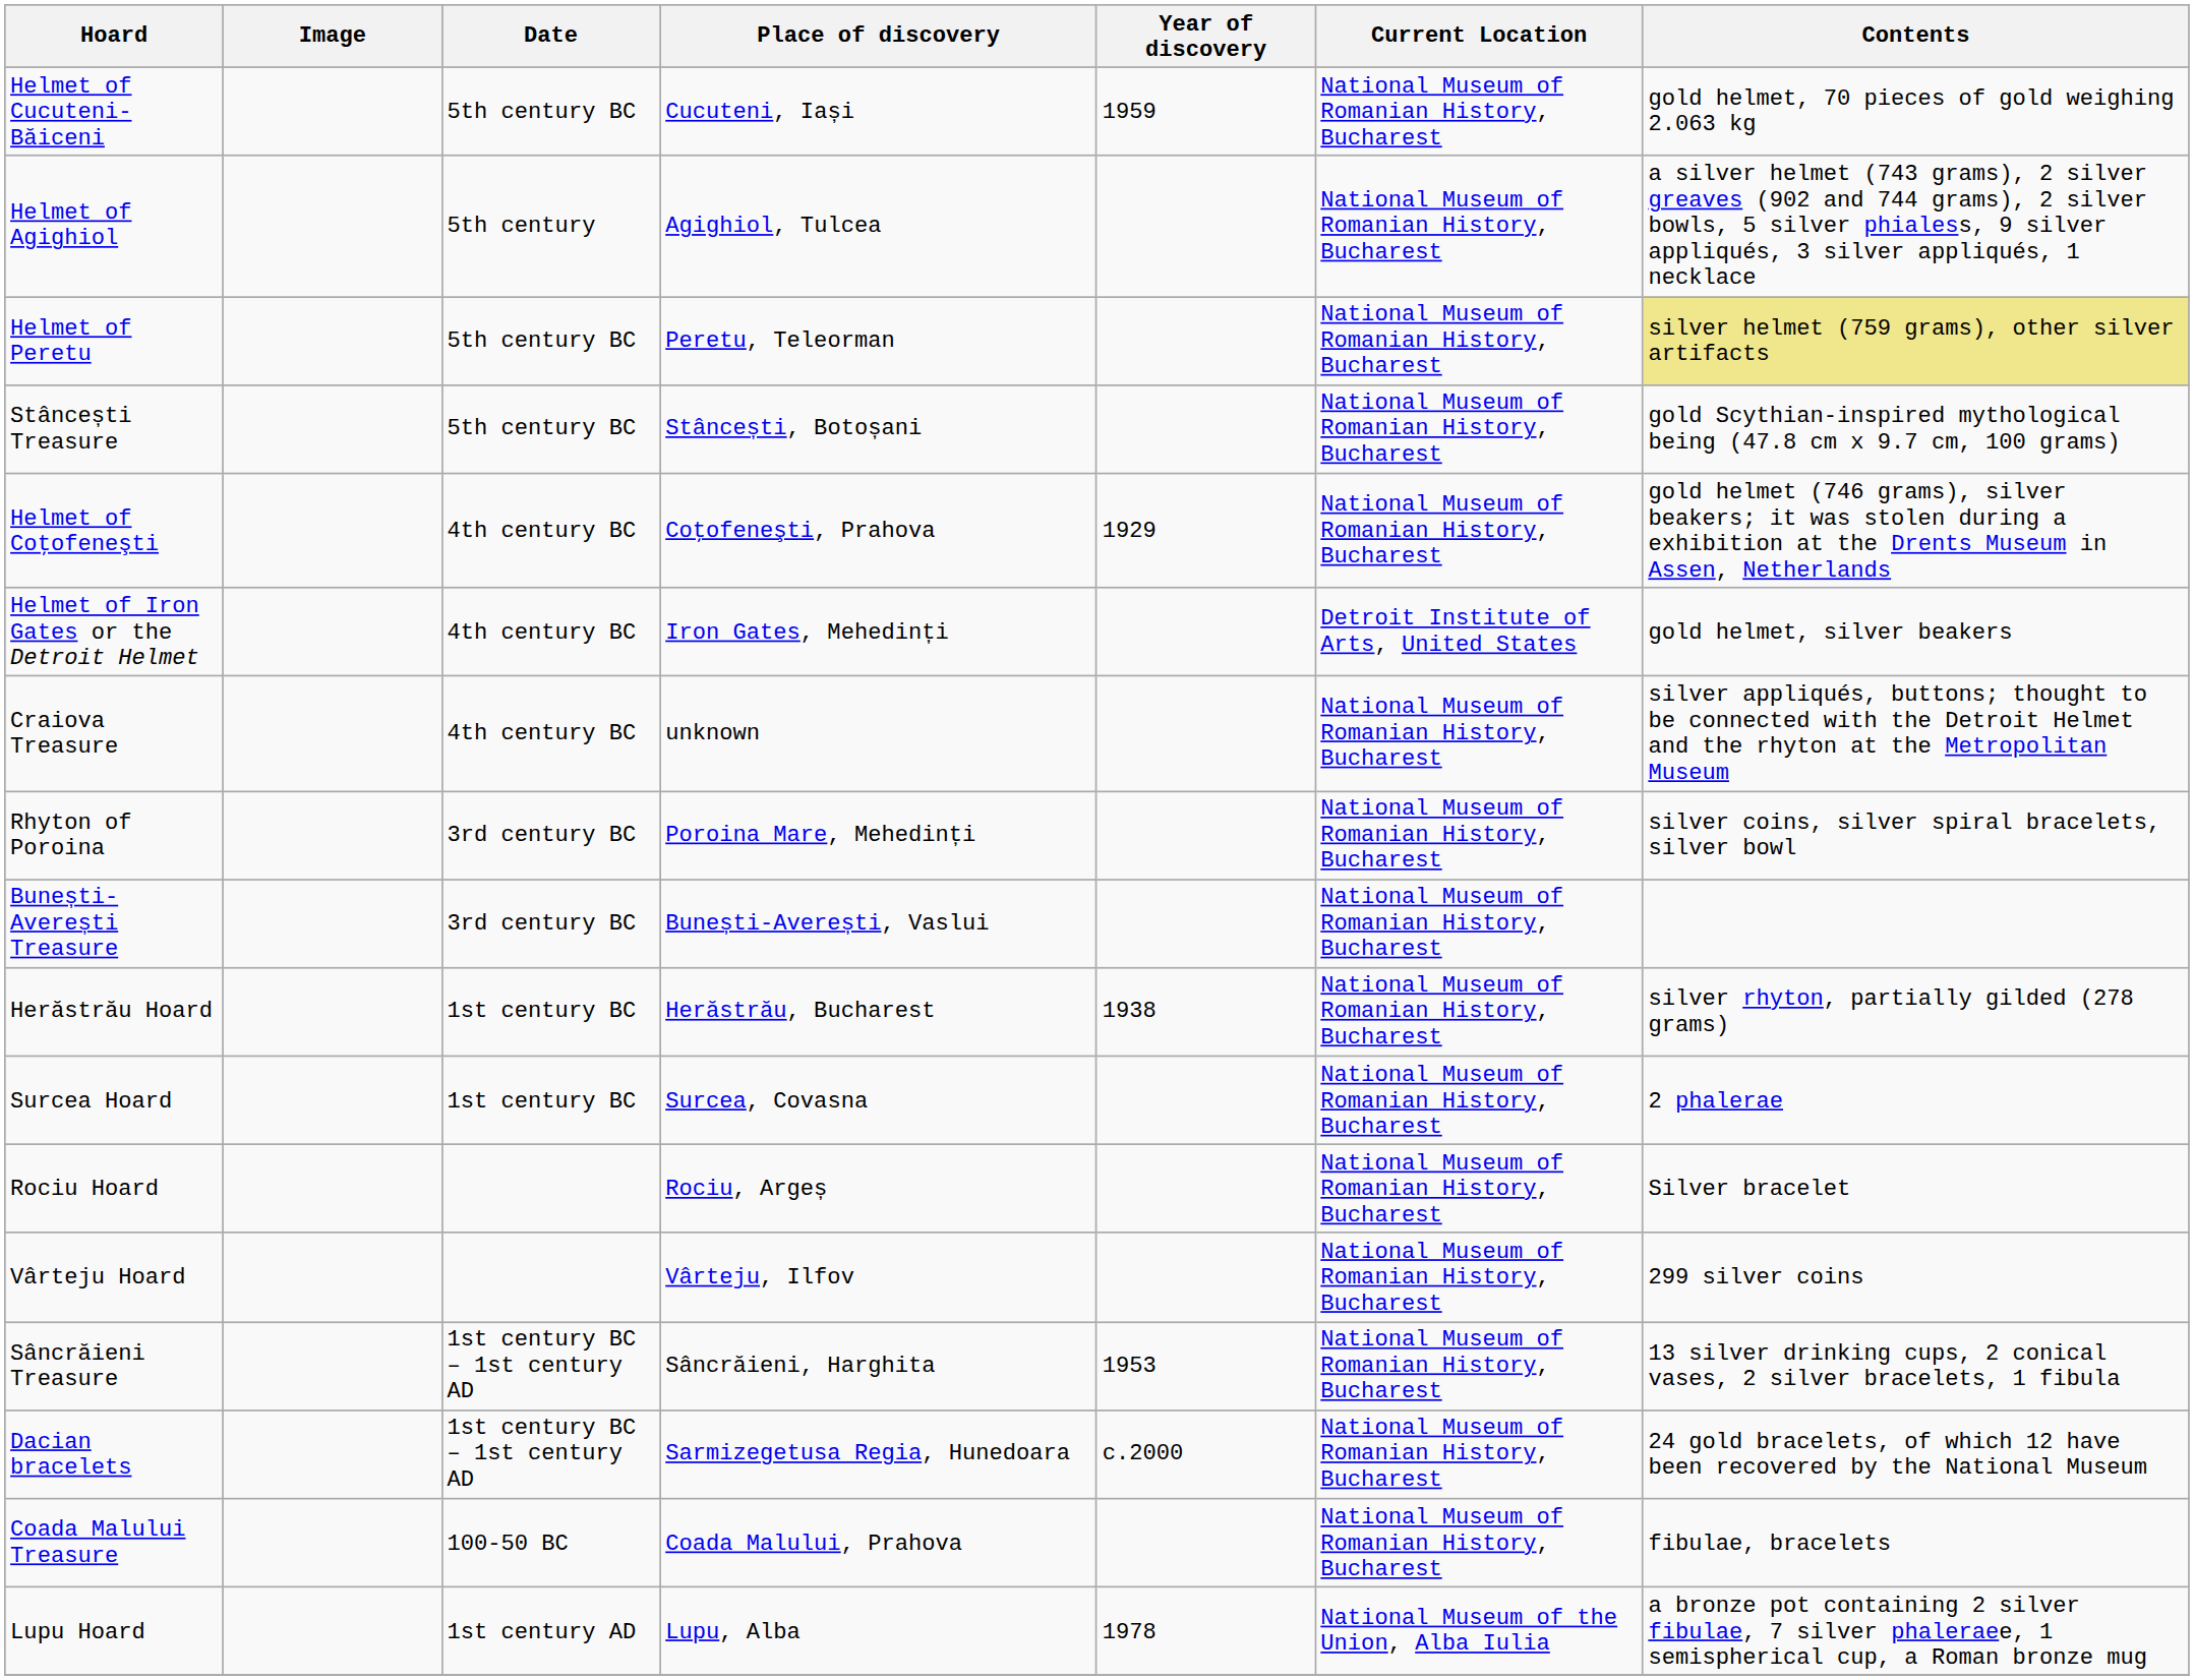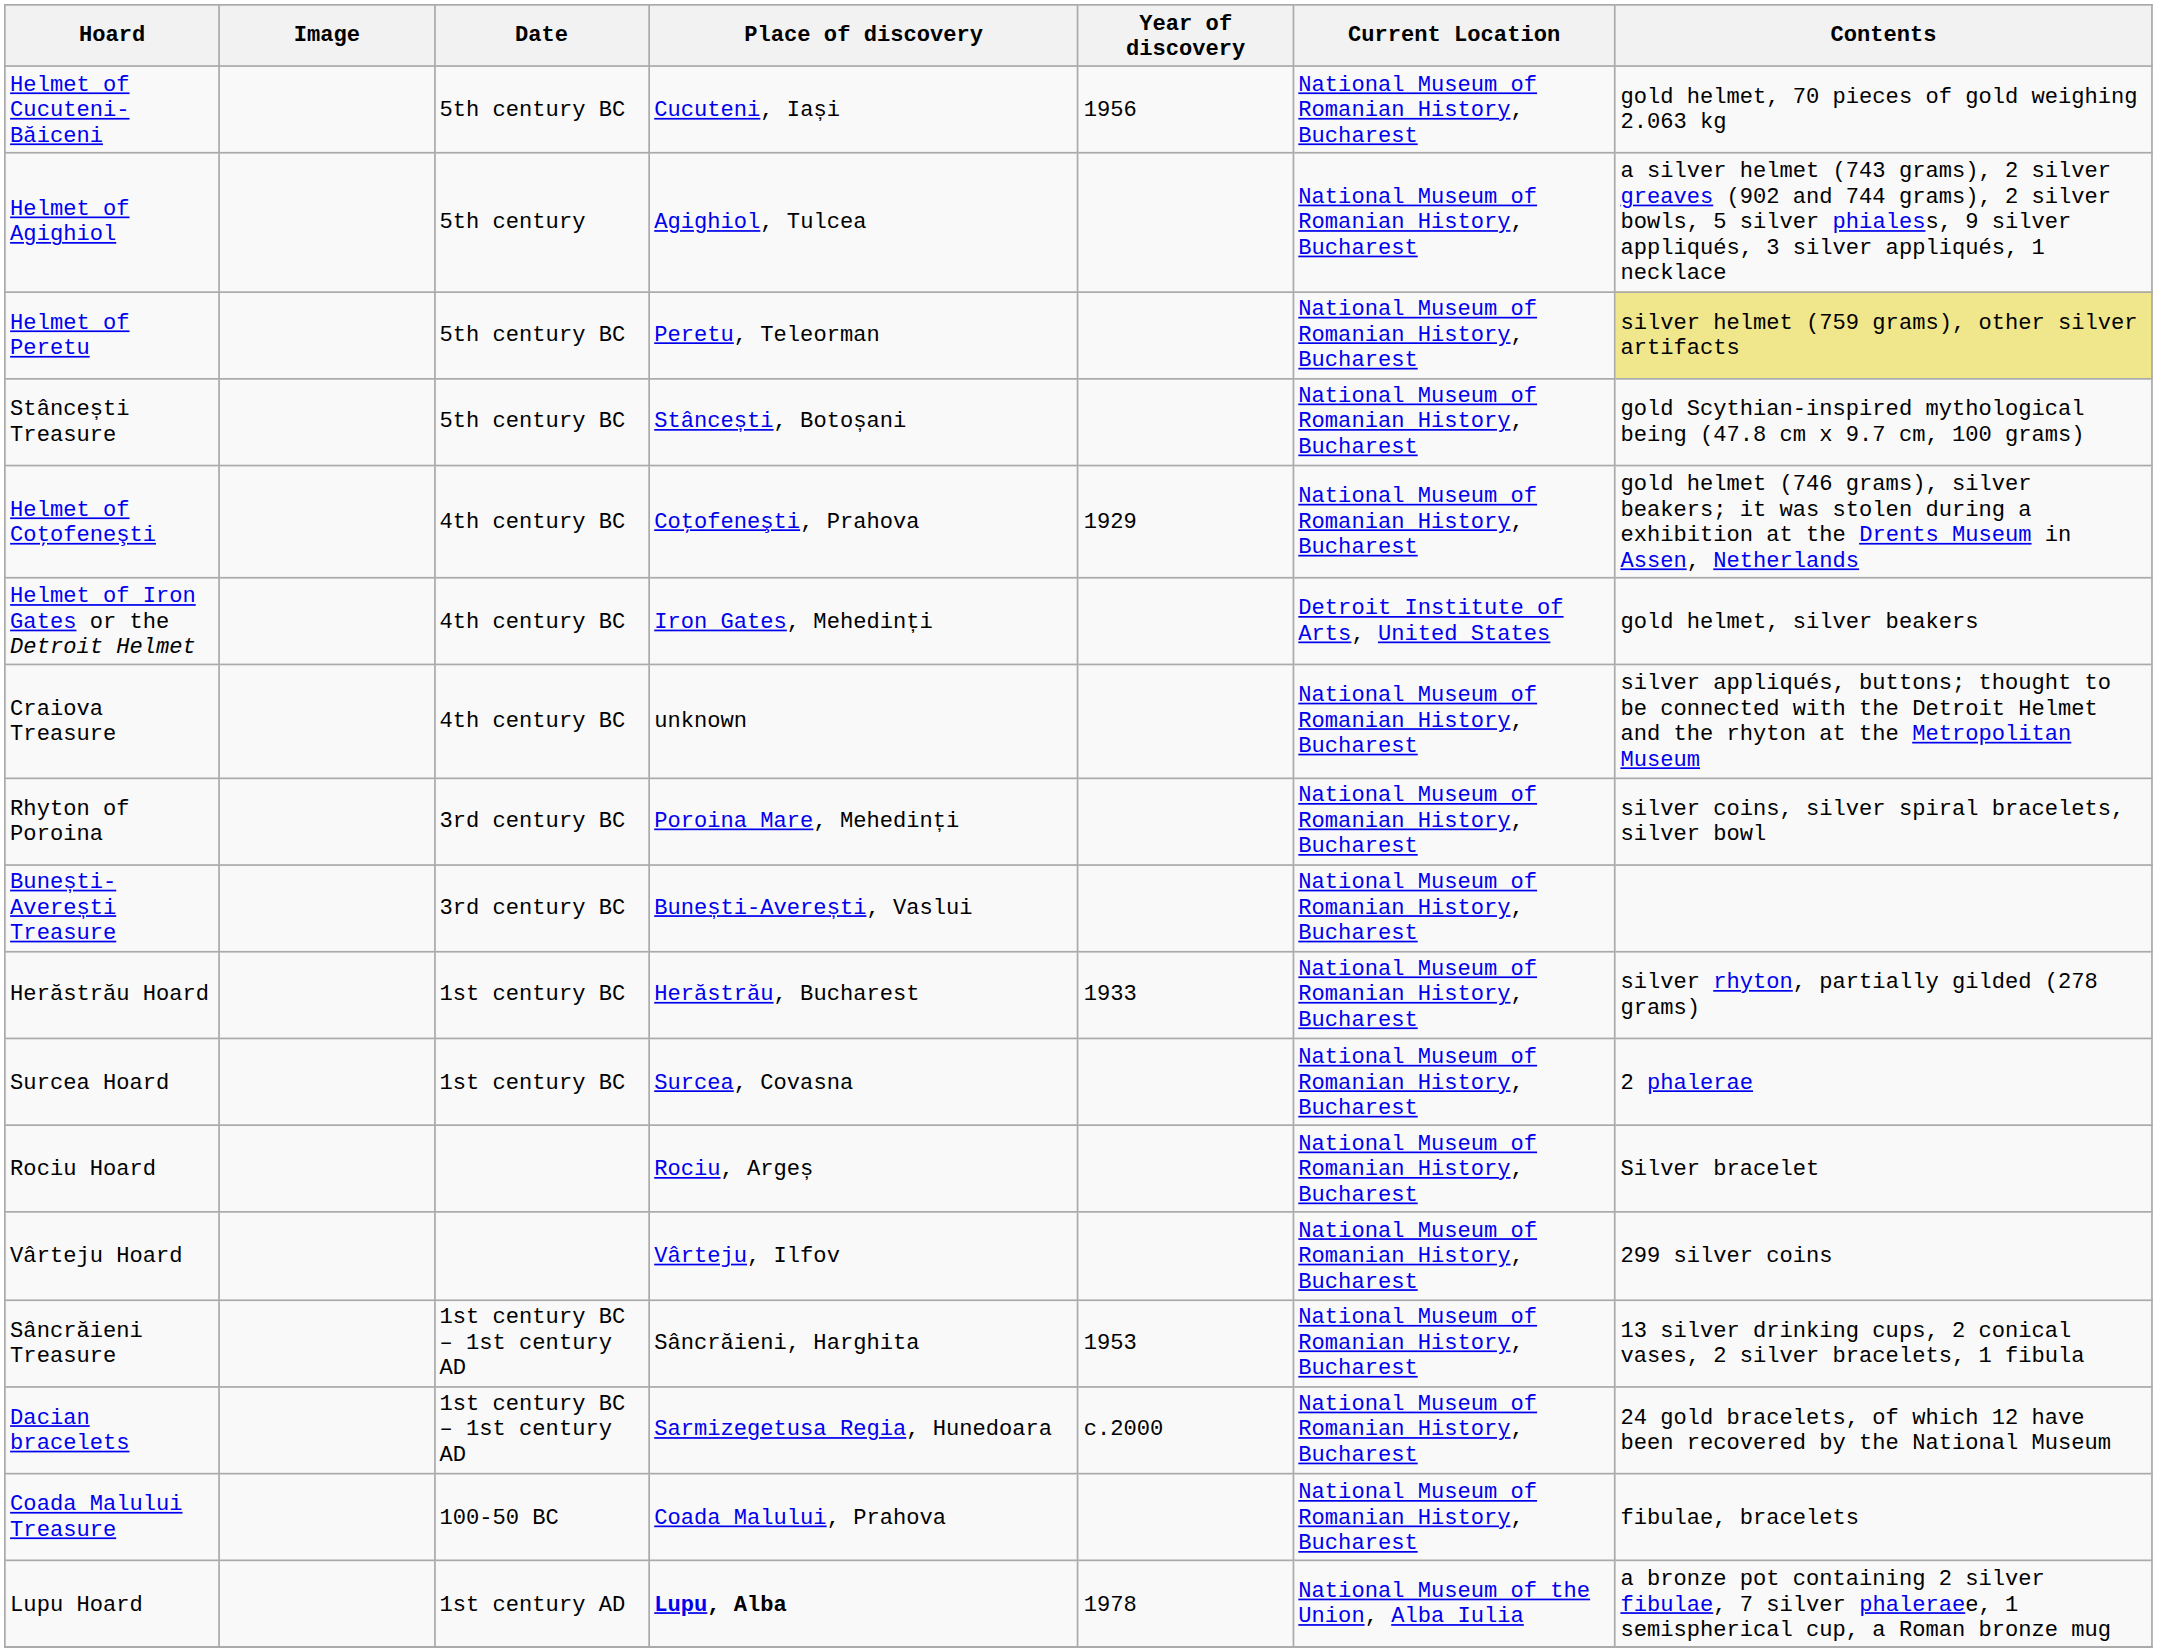 <table class="wikitable sortable" style="width: 100%">
 <tr>
 <th width="10%">Hoard</th>
 <th width="10%">Image</th>
 <th width="10%">Date</th>
 <th width="20%">Place of discovery</th>
 <th width="10%">Year of discovery</th>
 <th width="15%">Current Location</th>
 <th class="unsortable" width="25%">Contents</th>
 </tr>
 <tr>
 <td><a href='#'>Helmet of Cucuteni-Băiceni</a></td>
 <td></td>
 <td>5th century BC</td>
 <td><a href='#'>Cucuteni</a>, Iași</td>
-<td>1959</td>
+<td>1956</td>
 <td><a href='#'>National Museum of Romanian History</a>, <a href='#'>Bucharest</a></td>
 <td>gold helmet, 70 pieces of gold weighing 2.063 kg</td>
 </tr>
 <tr>
 <td><a href='#'>Helmet of Agighiol</a></td>
 <td></td>
 <td>5th century</td>
 <td><a href='#'>Agighiol</a>, Tulcea</td>
 <td></td>
 <td><a href='#'>National Museum of Romanian History</a>, <a href='#'>Bucharest</a></td>
 <td>a silver helmet (743 grams), 2 silver <a href='#'>greaves</a> (902 and 744 grams), 2 silver bowls, 5 silver <a href='#'>phiales</a>s, 9 silver appliqués, 3 silver appliqués, 1 necklace</td>
 </tr>
 <tr>
 <td><a href='#'>Helmet of Peretu</a></td>
 <td></td>
 <td>5th century BC</td>
 <td><a href='#'>Peretu</a>, Teleorman</td>
 <td></td>
 <td><a href='#'>National Museum of Romanian History</a>, <a href='#'>Bucharest</a></td>
 <td style="background: khaki;">silver helmet (759 grams), other silver artifacts</td>
 </tr>
 <tr>
 <td>Stâncești Treasure</td>
 <td></td>
 <td>5th century BC</td>
 <td><a href='#'>Stâncești</a>, Botoșani</td>
 <td></td>
 <td><a href='#'>National Museum of Romanian History</a>, <a href='#'>Bucharest</a></td>
 <td>gold Scythian-inspired mythological being (47.8 cm x 9.7 cm, 100 grams)</td>
 </tr>
 <tr>
 <td><a href='#'>Helmet of Coţofeneşti</a></td>
 <td></td>
 <td>4th century BC</td>
 <td><a href='#'>Coţofeneşti</a>, Prahova</td>
 <td>1929</td>
 <td><a href='#'>National Museum of Romanian History</a>, <a href='#'>Bucharest</a></td>
 <td>gold helmet (746 grams), silver beakers; it was stolen during a exhibition at the <a href='#'>Drents Museum</a> in <a href='#'>Assen</a>, <a href='#'>Netherlands</a></td>
 </tr>
 <tr>
 <td><a href='#'>Helmet of Iron Gates</a> or the <em>Detroit Helmet</em></td>
 <td></td>
 <td>4th century BC</td>
 <td><a href='#'>Iron Gates</a>, Mehedinți</td>
 <td></td>
 <td><a href='#'>Detroit Institute of Arts</a>, <a href='#'>United States</a></td>
 <td>gold helmet, silver beakers</td>
 </tr>
 <tr>
 <td>Craiova Treasure</td>
 <td></td>
 <td>4th century BC</td>
 <td>unknown</td>
 <td></td>
 <td><a href='#'>National Museum of Romanian History</a>, <a href='#'>Bucharest</a></td>
 <td>silver appliqués, buttons; thought to be connected with the Detroit Helmet and the rhyton at the <a href='#'>Metropolitan Museum</a></td>
 </tr>
 <tr>
 <td>Rhyton of Poroina</td>
 <td></td>
 <td>3rd century BC</td>
 <td><a href='#'>Poroina Mare</a>, Mehedinți</td>
 <td></td>
 <td><a href='#'>National Museum of Romanian History</a>, <a href='#'>Bucharest</a></td>
 <td>silver coins, silver spiral bracelets, silver bowl</td>
 </tr>
 <tr>
 <td><a href='#'>Bunești-Averești Treasure</a></td>
 <td></td>
 <td>3rd century BC</td>
 <td><a href='#'>Bunești-Averești</a>, Vaslui</td>
 <td></td>
 <td><a href='#'>National Museum of Romanian History</a>, <a href='#'>Bucharest</a></td>
 <td></td>
 </tr>
 <tr>
 <td>Herăstrău Hoard</td>
 <td></td>
 <td>1st century BC</td>
 <td><a href='#'>Herăstrău</a>, Bucharest</td>
-<td>1938</td>
+<td>1933</td>
 <td><a href='#'>National Museum of Romanian History</a>, <a href='#'>Bucharest</a></td>
 <td>silver <a href='#'>rhyton</a>, partially gilded (278 grams)</td>
 </tr>
 <tr>
 <td>Surcea Hoard</td>
 <td></td>
 <td>1st century BC</td>
 <td><a href='#'>Surcea</a>, Covasna</td>
 <td></td>
 <td><a href='#'>National Museum of Romanian History</a>, <a href='#'>Bucharest</a></td>
 <td>2 <a href='#'>phalerae</a></td>
 </tr>
 <tr>
 <td>Rociu Hoard</td>
 <td></td>
 <td></td>
 <td><a href='#'>Rociu</a>, Argeș</td>
 <td></td>
 <td><a href='#'>National Museum of Romanian History</a>, <a href='#'>Bucharest</a></td>
 <td>Silver bracelet</td>
 </tr>
 <tr>
 <td>Vârteju Hoard</td>
 <td></td>
 <td></td>
 <td><a href='#'>Vârteju</a>, Ilfov</td>
 <td></td>
 <td><a href='#'>National Museum of Romanian History</a>, <a href='#'>Bucharest</a></td>
 <td>299 silver coins</td>
 </tr>
 <tr>
 <td>Sâncrăieni Treasure</td>
 <td></td>
 <td>1st century BC – 1st century AD</td>
 <td>Sâncrăieni, Harghita</td>
 <td>1953</td>
 <td><a href='#'>National Museum of Romanian History</a>, <a href='#'>Bucharest</a></td>
 <td>13 silver drinking cups, 2 conical vases, 2 silver bracelets, 1 fibula</td>
 </tr>
 <tr>
 <td><a href='#'>Dacian bracelets</a></td>
 <td></td>
 <td>1st century BC – 1st century AD</td>
 <td><a href='#'>Sarmizegetusa Regia</a>, Hunedoara</td>
 <td>c.2000</td>
 <td><a href='#'>National Museum of Romanian History</a>, <a href='#'>Bucharest</a></td>
 <td>24 gold bracelets, of which 12 have been recovered by the National Museum</td>
 </tr>
 <tr>
 <td><a href='#'>Coada Malului Treasure</a></td>
 <td></td>
 <td>100-50 BC</td>
 <td><a href='#'>Coada Malului</a>, Prahova</td>
 <td></td>
 <td><a href='#'>National Museum of Romanian History</a>, <a href='#'>Bucharest</a></td>
 <td>fibulae, bracelets</td>
 </tr>
 <tr>
 <td>Lupu Hoard</td>
 <td></td>
 <td>1st century AD</td>
-<td><a href='#'>Lupu</a>, Alba</td>
+<td><strong><a href='#'>Lupu</a>, Alba</strong></td>
 <td>1978</td>
 <td><a href='#'>National Museum of the Union</a>, <a href='#'>Alba Iulia</a></td>
 <td>a bronze pot containing 2 silver <a href='#'>fibulae</a>, 7 silver <a href='#'>phalerae</a>e, 1 semispherical cup, a Roman bronze mug</td>
 </tr>
 <tr>
 </tr>
 </table>
